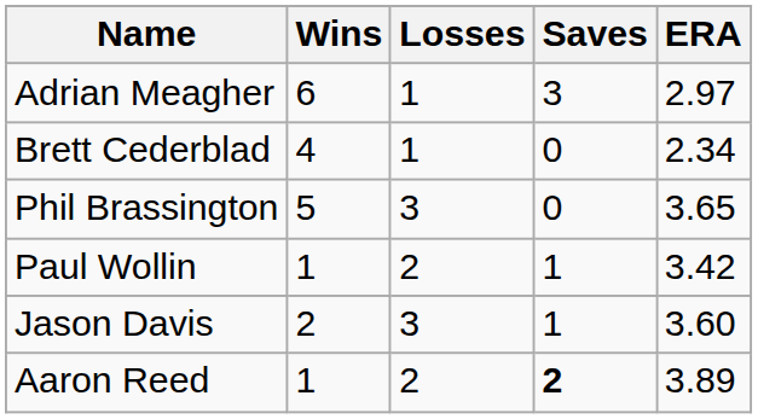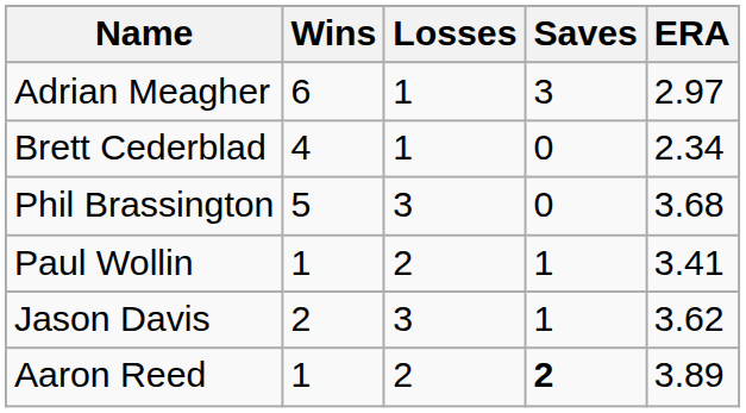 <table class="wikitable">
 <tr>
 </tr>
 <tr>
 <th>Name</th>
 <th>Wins</th>
 <th>Losses</th>
 <th>Saves</th>
 <th>ERA</th>
 </tr>
 <tr>
 <td>Adrian Meagher</td>
 <td>6</td>
 <td>1</td>
 <td>3</td>
 <td>2.97</td>
 </tr>
 <tr>
 <td>Brett Cederblad</td>
 <td>4</td>
 <td>1</td>
 <td>0</td>
 <td>2.34</td>
 </tr>
 <tr>
 <td>Phil Brassington</td>
 <td>5</td>
 <td>3</td>
 <td>0</td>
-<td>3.65</td>
+<td>3.68</td>
 </tr>
 <tr>
 <td>Paul Wollin</td>
 <td>1</td>
 <td>2</td>
 <td>1</td>
-<td>3.42</td>
+<td>3.41</td>
 </tr>
 <tr>
 <td>Jason Davis</td>
 <td>2</td>
 <td>3</td>
 <td>1</td>
-<td>3.60</td>
+<td>3.62</td>
 </tr>
 <tr>
 <td>Aaron Reed</td>
 <td>1</td>
 <td>2</td>
 <td><strong>2</strong></td>
 <td>3.89</td>
 </tr>
 </table>
